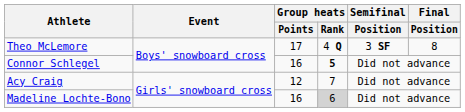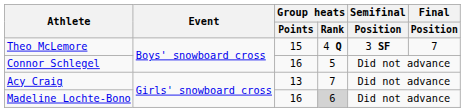 <table class="wikitable" style="font-size:90%">
 <tr>
 <th rowspan="2">Athlete</th>
 <th rowspan="2">Event</th>
 <th colspan=2>Group heats</th>
 <th>Semifinal</th>
 <th>Final</th>
 </tr>
 <tr style="font-size:95%">
 <th>Points</th>
 <th>Rank</th>
 <th>Position</th>
 <th>Position</th>
 </tr>
 <tr align=center>
 <td align=left><a href='#'>Theo McLemore</a><br></td>
 <td align=left rowspan=2><a href='#'>Boys' snowboard cross</a></td>
-<td>17</td>
+<td>15</td>
 <td>4 <strong>Q</strong></td>
 <td>3 <strong>SF</strong></td>
-<td>8</td>
+<td>7</td>
 </tr>
 <tr align=center>
 <td align=left><a href='#'>Connor Schlegel</a></td>
 <td>16</td>
-<td><strong>5</strong></td>
+<td>5</td>
 <td colspan=2>Did not advance</td>
 </tr>
 <tr align=center>
 <td align=left><a href='#'>Acy Craig</a></td>
 <td align=left rowspan=2><a href='#'>Girls' snowboard cross</a></td>
-<td>12</td>
+<td>13</td>
 <td>7</td>
 <td colspan=2>Did not advance</td>
 </tr>
 <tr align=center>
 <td align=left><a href='#'>Madeline Lochte-Bono</a><br></td>
 <td>16</td>
 <td style="background: lightgrey;">6</td>
 <td colspan=2>Did not advance</td>
 </tr>
 </table>
